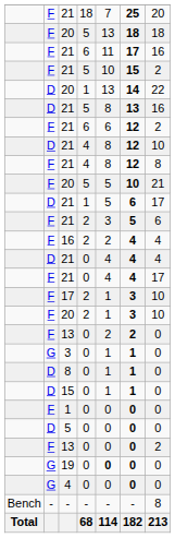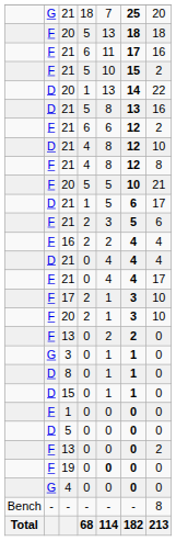 <table class="wikitable sortable">
 <tr align="center">
 </tr>
 <tr align="center" bgcolor="">
 <td></td>
-<td><a href='#'>F</a></td>
+<td><a href='#'>G</a></td>
 <td>21</td>
 <td>18</td>
 <td>7</td>
 <td><strong>25</strong></td>
 <td>20</td>
 </tr>
 <tr align="center" bgcolor="f0f0f0">
 <td></td>
 <td><a href='#'>F</a></td>
 <td>20</td>
 <td>5</td>
 <td>13</td>
 <td><strong>18</strong></td>
 <td>18</td>
 </tr>
 <tr align="center" bgcolor="">
 <td></td>
 <td><a href='#'>F</a></td>
 <td>21</td>
 <td>6</td>
 <td>11</td>
 <td><strong>17</strong></td>
 <td>16</td>
 </tr>
 <tr align="center" bgcolor="f0f0f0">
 <td></td>
 <td><a href='#'>F</a></td>
 <td>21</td>
 <td>5</td>
 <td>10</td>
 <td><strong>15</strong></td>
 <td>2</td>
 </tr>
 <tr align="center" bgcolor="">
 <td></td>
 <td><a href='#'>D</a></td>
 <td>20</td>
 <td>1</td>
 <td>13</td>
 <td><strong>14</strong></td>
 <td>22</td>
 </tr>
 <tr align="center" bgcolor="f0f0f0">
 <td></td>
 <td><a href='#'>D</a></td>
 <td>21</td>
 <td>5</td>
 <td>8</td>
 <td><strong>13</strong></td>
 <td>16</td>
 </tr>
 <tr align="center" bgcolor="">
 <td></td>
 <td><a href='#'>F</a></td>
 <td>21</td>
 <td>6</td>
 <td>6</td>
 <td><strong>12</strong></td>
 <td>2</td>
 </tr>
 <tr align="center" bgcolor="f0f0f0">
 <td></td>
 <td><a href='#'>D</a></td>
 <td>21</td>
 <td>4</td>
 <td>8</td>
 <td><strong>12</strong></td>
 <td>10</td>
 </tr>
 <tr align="center" bgcolor="">
 <td></td>
 <td><a href='#'>F</a></td>
 <td>21</td>
 <td>4</td>
 <td>8</td>
 <td><strong>12</strong></td>
 <td>8</td>
 </tr>
 <tr align="center" bgcolor="f0f0f0">
 <td></td>
 <td><a href='#'>F</a></td>
 <td>20</td>
 <td>5</td>
 <td>5</td>
 <td><strong>10</strong></td>
 <td>21</td>
 </tr>
 <tr align="center" bgcolor="">
 <td></td>
 <td><a href='#'>D</a></td>
 <td>21</td>
 <td>1</td>
 <td>5</td>
 <td><strong>6</strong></td>
 <td>17</td>
 </tr>
 <tr align="center" bgcolor="f0f0f0">
 <td></td>
 <td><a href='#'>F</a></td>
 <td>21</td>
 <td>2</td>
 <td>3</td>
 <td><strong>5</strong></td>
 <td>6</td>
 </tr>
 <tr align="center" bgcolor="">
 <td></td>
 <td><a href='#'>F</a></td>
 <td>16</td>
 <td>2</td>
 <td>2</td>
 <td><strong>4</strong></td>
 <td>4</td>
 </tr>
 <tr align="center" bgcolor="f0f0f0">
 <td></td>
 <td><a href='#'>D</a></td>
 <td>21</td>
 <td>0</td>
 <td>4</td>
 <td><strong>4</strong></td>
 <td>4</td>
 </tr>
 <tr align="center" bgcolor="">
 <td></td>
 <td><a href='#'>F</a></td>
 <td>21</td>
 <td>0</td>
 <td>4</td>
 <td><strong>4</strong></td>
 <td>17</td>
 </tr>
 <tr align="center" bgcolor="f0f0f0">
 <td></td>
 <td><a href='#'>F</a></td>
 <td>17</td>
 <td>2</td>
 <td>1</td>
 <td><strong>3</strong></td>
 <td>10</td>
 </tr>
 <tr align="center" bgcolor="">
 <td></td>
 <td><a href='#'>F</a></td>
 <td>20</td>
 <td>2</td>
 <td>1</td>
 <td><strong>3</strong></td>
 <td>10</td>
 </tr>
 <tr align="center" bgcolor="f0f0f0">
 <td></td>
 <td><a href='#'>F</a></td>
 <td>13</td>
 <td>0</td>
 <td>2</td>
 <td><strong>2</strong></td>
 <td>0</td>
 </tr>
 <tr align="center" bgcolor="">
 <td></td>
 <td><a href='#'>G</a></td>
 <td>3</td>
 <td>0</td>
 <td>1</td>
 <td><strong>1</strong></td>
 <td>0</td>
 </tr>
 <tr align="center" bgcolor="f0f0f0">
 <td></td>
 <td><a href='#'>D</a></td>
 <td>8</td>
 <td>0</td>
 <td>1</td>
 <td><strong>1</strong></td>
 <td>0</td>
 </tr>
 <tr align="center" bgcolor="">
 <td></td>
 <td><a href='#'>D</a></td>
 <td>15</td>
 <td>0</td>
 <td>1</td>
 <td><strong>1</strong></td>
 <td>0</td>
 </tr>
 <tr align="center" bgcolor="f0f0f0">
 <td></td>
 <td><a href='#'>F</a></td>
 <td>1</td>
 <td>0</td>
 <td>0</td>
 <td><strong>0</strong></td>
 <td>0</td>
 </tr>
 <tr align="center" bgcolor="">
 <td></td>
 <td><a href='#'>D</a></td>
 <td>5</td>
 <td>0</td>
 <td>0</td>
 <td><strong>0</strong></td>
 <td>0</td>
 </tr>
 <tr align="center" bgcolor="f0f0f0">
 <td></td>
 <td><a href='#'>F</a></td>
 <td>13</td>
 <td>0</td>
 <td>0</td>
 <td><strong>0</strong></td>
 <td>2</td>
 </tr>
 <tr align="center" bgcolor="">
 <td></td>
-<td><a href='#'>G</a></td>
+<td><a href='#'>F</a></td>
 <td>19</td>
 <td>0</td>
 <td><strong>0</strong></td>
 <td><strong>0</strong></td>
 <td>0</td>
 </tr>
 <tr align="center" bgcolor="f0f0f0">
 <td></td>
 <td><a href='#'>G</a></td>
 <td>4</td>
 <td>0</td>
 <td>0</td>
 <td><strong>0</strong></td>
 <td>0</td>
 </tr>
 <tr align="center" bgcolor="">
 <td>Bench</td>
 <td>-</td>
 <td>-</td>
 <td>-</td>
 <td>-</td>
 <td>-</td>
 <td>8</td>
 </tr>
 <tr>
 <th>Total</th>
 <th></th>
 <th></th>
 <th>68</th>
 <th>114</th>
 <th>182</th>
 <th>213</th>
 </tr>
 </table>
